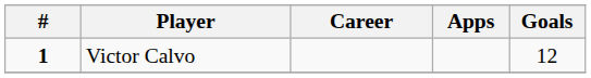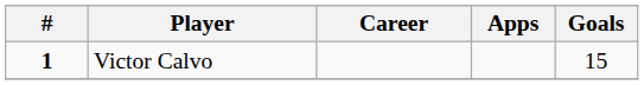 <table class="wikitable" style="text-align: center;">
 <tr>
 </tr>
 <tr>
 <th width=50px>#</th>
 <th width=150px>Player</th>
 <th width=100px>Career</th>
 <th width=50px>Apps</th>
 <th width=50px>Goals</th>
 </tr>
 <tr>
 <td><strong>1</strong></td>
 <td align=left>Victor Calvo</td>
 <td></td>
 <td></td>
-<td>12</td>
+<td>15</td>
 </tr>
 <tr>
 </tr>
 </table>
